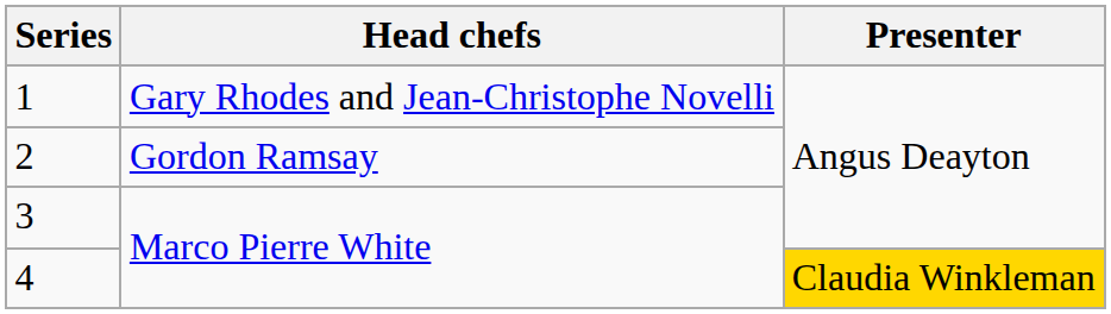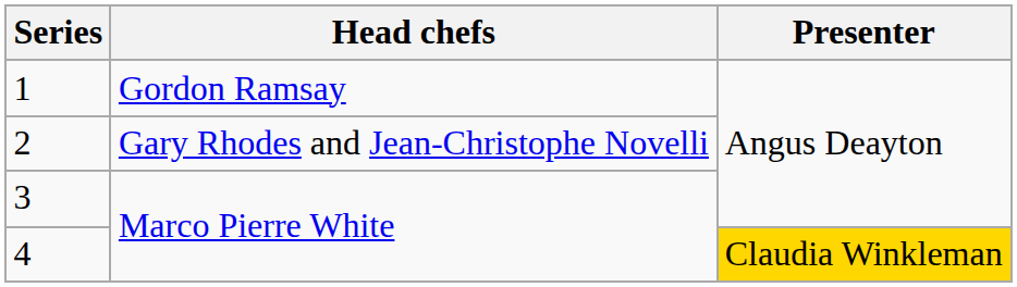 <table class="wikitable">
 <tr>
 <th>Series</th>
 <th>Head chefs</th>
 <th>Presenter</th>
 </tr>
 <tr>
 <td>1</td>
-<td><a href='#'>Gary Rhodes</a> and <a href='#'>Jean-Christophe Novelli</a></td>
+<td><a href='#'>Gordon Ramsay</a></td>
 <td rowspan="3">Angus Deayton</td>
 </tr>
 <tr>
 <td>2</td>
-<td><a href='#'>Gordon Ramsay</a></td>
+<td><a href='#'>Gary Rhodes</a> and <a href='#'>Jean-Christophe Novelli</a></td>
 </tr>
 <tr>
 <td>3</td>
 <td rowspan="2"><a href='#'>Marco Pierre White</a></td>
 </tr>
 <tr>
 <td>4</td>
 <td style="background: gold;">Claudia Winkleman</td>
 </tr>
 </table>
